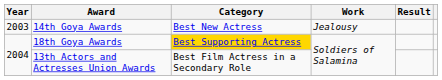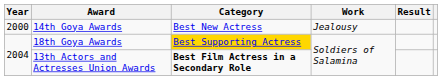 <table class="wikitable sortable plainrowheaders">
 <tr>
 <th>Year</th>
 <th>Award</th>
 <th>Category</th>
 <th>Work</th>
 <th>Result</th>
 <th scope="col" class="unsortable"></th>
 </tr>
 <tr>
-<td align = "center">2003</td>
+<td align = "center">2000</td>
 <td><a href='#'>14th Goya Awards</a></td>
 <td><a href='#'>Best New Actress</a></td>
 <td><em>Jealousy</em></td>
 <td></td>
 <td align = "center"></td>
 </tr>
 <tr>
 <td align = "center" rowspan = "2">2004</td>
 <td><a href='#'>18th Goya Awards</a></td>
 <td style="background: gold;"><a href='#'>Best Supporting Actress</a></td>
 <td rowspan = "2"><em>Soldiers of Salamina</em></td>
 <td></td>
 <td align = "center"></td>
 </tr>
 <tr>
 <td><a href='#'>13th Actors and Actresses Union Awards</a></td>
-<td>Best Film Actress in a Secondary Role</td>
+<td><strong>Best Film Actress in a Secondary Role</strong></td>
 <td></td>
 <td align = "center"></td>
 </tr>
 </table>
